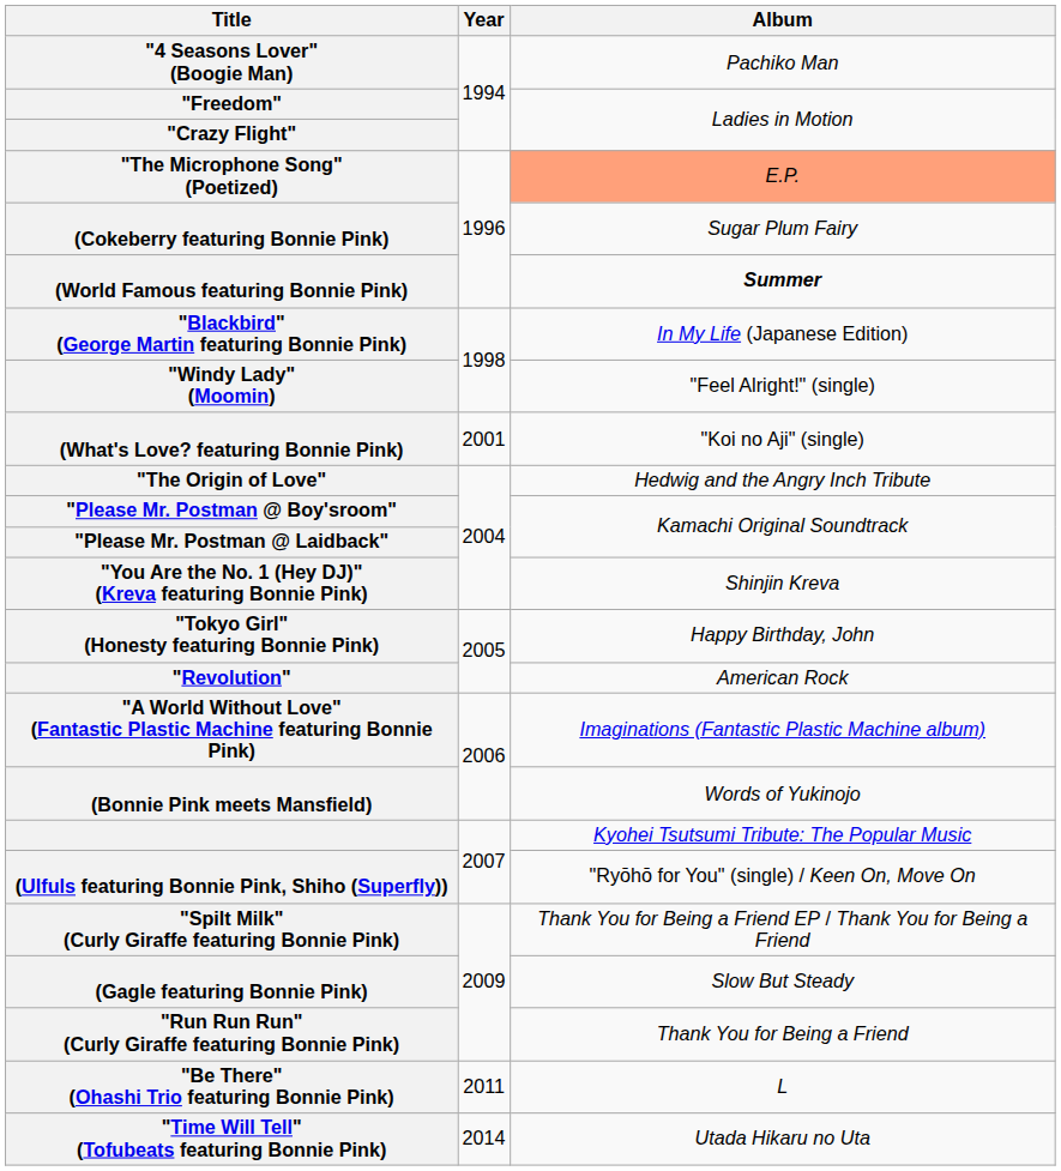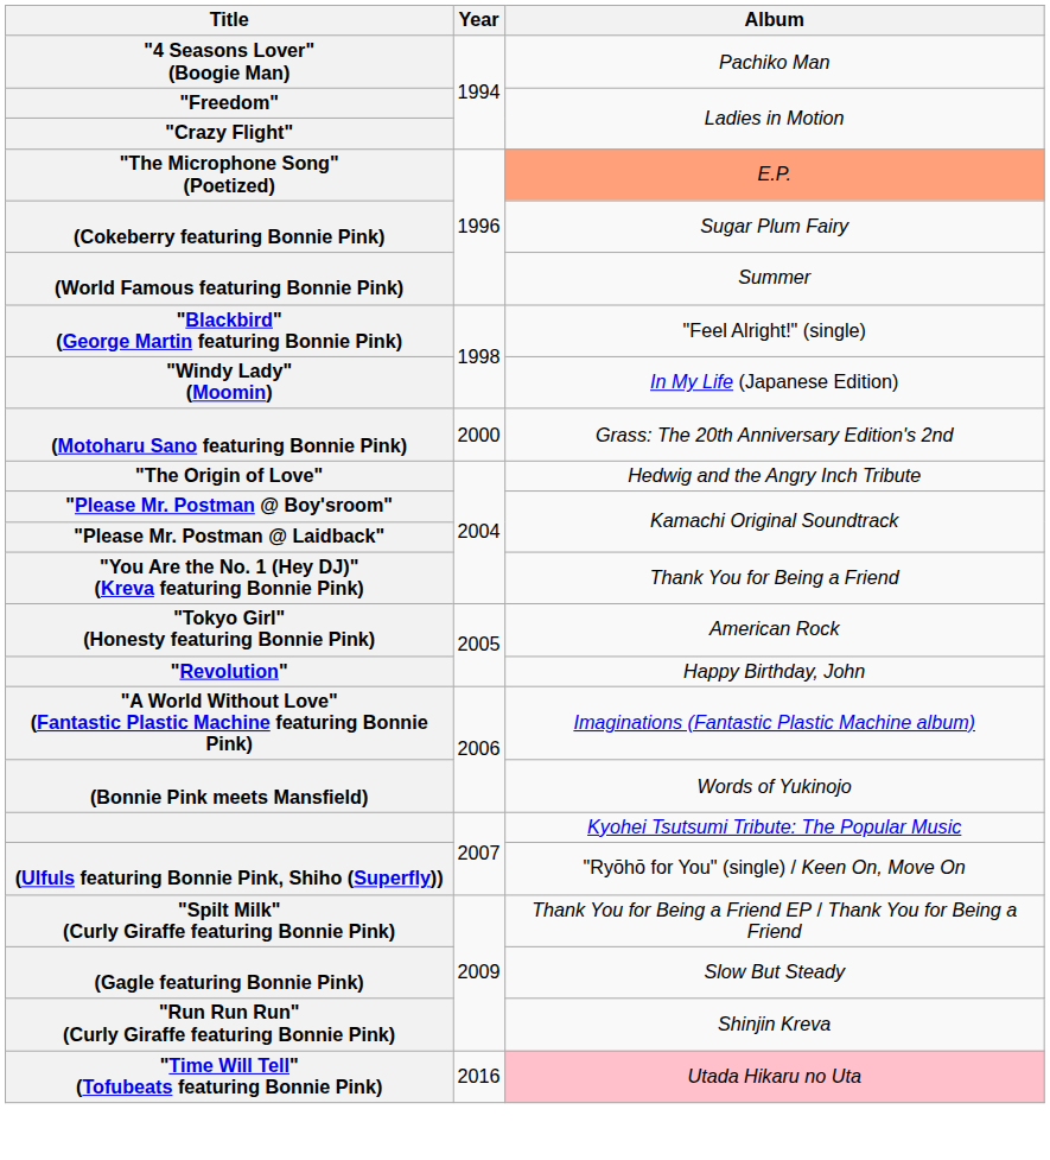 <table class="wikitable plainrowheaders" style="text-align:center;">
 <tr>
 <th scope="col">Title</th>
 <th scope="col">Year</th>
 <th scope="col">Album</th>
 </tr>
 <tr>
 <th scope="row">"4 Seasons Lover"<br><span>(Boogie Man)</span></th>
 <td rowspan="3">1994</td>
 <td><em>Pachiko Man</em></td>
 </tr>
 <tr>
 <th scope="row">"Freedom"</th>
 <td rowspan="2"><em>Ladies in Motion</em></td>
 </tr>
 <tr>
 <th scope="row">"Crazy Flight"</th>
 </tr>
 <tr>
 <th scope="row">"The Microphone Song"<br><span>(Poetized)</span></th>
 <td rowspan="3">1996</td>
 <td style="background: lightsalmon;"><em>E.P.</em></td>
 </tr>
 <tr>
 <th scope="row"><br><span>(Cokeberry featuring Bonnie Pink)</span></th>
 <td><em>Sugar Plum Fairy</em></td>
 </tr>
 <tr>
 <th scope="row"><br><span>(World Famous featuring Bonnie Pink)</span></th>
-<td><strong><em>Summer</em></strong></td>
+<td><em>Summer</em></td>
 </tr>
 <tr>
 <th scope="row">"<a href='#'>Blackbird</a>"<br><span>(<a href='#'>George Martin</a> featuring Bonnie Pink)</span></th>
 <td rowspan="2">1998</td>
+<td>"Feel Alright!" <span>(single)</span></td>
+</tr>
+<tr>
+<th scope="row">"Windy Lady"<br><span>(<a href='#'>Moomin</a>)</span></th>
 <td><em><a href='#'>In My Life</a></em> <span>(Japanese Edition)</span></td>
 </tr>
 <tr>
-<th scope="row">"Windy Lady"<br><span>(<a href='#'>Moomin</a>)</span></th>
-<td>"Feel Alright!" <span>(single)</span></td>
-</tr>
-<tr>
-<th scope="row"><br><span>(What's Love? featuring Bonnie Pink)</span></th>
-<td>2001</td>
-<td>"Koi no Aji" <span>(single)</span></td>
+<th scope="row"><br><span>(<a href='#'>Motoharu Sano</a> featuring Bonnie Pink)</span></th>
+<td>2000</td>
+<td><em>Grass: The 20th Anniversary Edition's 2nd</em></td>
 </tr>
 <tr>
 <th scope="row">"The Origin of Love"</th>
 <td rowspan="4">2004</td>
 <td><em>Hedwig and the Angry Inch Tribute</em></td>
 </tr>
 <tr>
 <th scope="row">"<a href='#'>Please Mr. Postman</a> @ Boy'sroom"</th>
 <td rowspan="2"><em>Kamachi Original Soundtrack</em></td>
 </tr>
 <tr>
 <th scope="row">"Please Mr. Postman @ Laidback"</th>
 </tr>
 <tr>
 <th scope="row">"You Are the No. 1 (Hey DJ)"<br><span>(<a href='#'>Kreva</a> featuring Bonnie Pink)</span></th>
-<td><em>Shinjin Kreva</em></td>
+<td><em>Thank You for Being a Friend</em></td>
 </tr>
 <tr>
 <th scope="row">"Tokyo Girl"<br><span>(Honesty featuring Bonnie Pink)</span></th>
 <td rowspan="2">2005</td>
-<td><em>Happy Birthday, John</em></td>
+<td><em>American Rock</em></td>
 </tr>
 <tr>
 <th scope="row">"<a href='#'>Revolution</a>"</th>
-<td><em>American Rock</em></td>
+<td><em>Happy Birthday, John</em></td>
 </tr>
 <tr>
 <th scope="row">"A World Without Love"<br><span>(<a href='#'>Fantastic Plastic Machine</a> featuring Bonnie Pink)</span></th>
 <td rowspan="2">2006</td>
 <td><em><a href='#'>Imaginations (Fantastic Plastic Machine album) </a></em></td>
 </tr>
 <tr>
 <th scope="row"><br><span>(Bonnie Pink meets Mansfield)</span></th>
 <td><em>Words of Yukinojo</em></td>
 </tr>
 <tr>
 <th scope="row"></th>
 <td rowspan="2">2007</td>
 <td><em><a href='#'>Kyohei Tsutsumi Tribute: The Popular Music</a></em></td>
 </tr>
 <tr>
 <th scope="row"><br><span>(<a href='#'>Ulfuls</a> featuring Bonnie Pink, Shiho (<a href='#'>Superfly</a>))</span></th>
 <td>"Ryōhō for You" <span>(single)</span> / <em>Keen On, Move On</em></td>
 </tr>
 <tr>
 <th scope="row">"Spilt Milk"<br><span>(Curly Giraffe featuring Bonnie Pink)</span></th>
 <td rowspan="3">2009</td>
 <td><em>Thank You for Being a Friend EP</em> / <em>Thank You for Being a Friend</em></td>
 </tr>
 <tr>
 <th scope="row"><br><span>(Gagle featuring Bonnie Pink)</span></th>
 <td><em>Slow But Steady</em></td>
 </tr>
 <tr>
 <th scope="row">"Run Run Run"<br><span>(Curly Giraffe featuring Bonnie Pink)</span></th>
-<td><em>Thank You for Being a Friend</em></td>
-</tr>
-<tr>
-<th scope="row">"Be There"<br><span>(<a href='#'>Ohashi Trio</a> featuring Bonnie Pink)</span></th>
-<td>2011</td>
-<td><em>L</em></td>
+<td><em>Shinjin Kreva</em></td>
 </tr>
 <tr>
 <th scope="row">"<a href='#'>Time Will Tell</a>"<br><span>(<a href='#'>Tofubeats</a> featuring Bonnie Pink)</span></th>
-<td>2014</td>
-<td><em>Utada Hikaru no Uta</em></td>
+<td>2016</td>
+<td style="background: pink;"><em>Utada Hikaru no Uta</em></td>
 </tr>
 </table>
